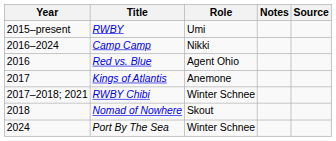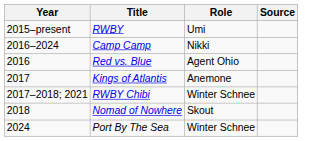 <table class="wikitable sortable plainrowheaders">
 <tr>
 <th>Year</th>
 <th>Title</th>
 <th>Role</th>
-<th class="unsortable">Notes</th>
 <th class="unsortable">Source</th>
 </tr>
 <tr>
 <td>2015–present</td>
 <td><em><a href='#'>RWBY</a></em></td>
 <td>Umi</td>
 <td></td>
-<td></td>
 </tr>
 <tr>
 <td>2016–2024</td>
 <td><em><a href='#'>Camp Camp</a></em></td>
 <td>Nikki</td>
-<td></td>
 <td></td>
 </tr>
 <tr>
 <td>2016</td>
 <td><em><a href='#'>Red vs. Blue</a></em></td>
 <td>Agent Ohio</td>
 <td></td>
-<td></td>
 </tr>
 <tr>
 <td>2017</td>
 <td><em><a href='#'>Kings of Atlantis</a></em></td>
 <td>Anemone</td>
-<td></td>
 <td></td>
 </tr>
 <tr>
 <td>2017–2018; 2021</td>
 <td><em><a href='#'>RWBY Chibi</a></em></td>
 <td>Winter Schnee</td>
 <td></td>
-<td></td>
 </tr>
 <tr>
 <td>2018</td>
 <td><em><a href='#'>Nomad of Nowhere</a></em></td>
 <td>Skout</td>
-<td></td>
 <td></td>
 </tr>
 <tr>
 <td>2024</td>
 <td><em>Port By The Sea</em></td>
 <td>Winter Schnee</td>
 <td></td>
-<td></td>
 </tr>
 </table>
